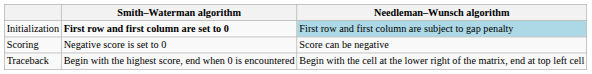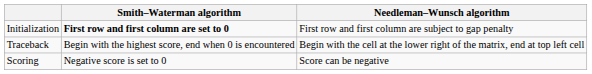 <table class="wikitable">
 <tr>
 <th></th>
 <th>Smith–Waterman algorithm</th>
 <th>Needleman–Wunsch algorithm</th>
 </tr>
 <tr>
 <td>Initialization</td>
 <td><strong>First row and first column are set to 0</strong></td>
-<td style="background: lightblue;">First row and first column are subject to gap penalty</td>
+<td>First row and first column are subject to gap penalty</td>
+</tr>
+<tr>
+<td>Traceback</td>
+<td>Begin with the highest score, end when 0 is encountered</td>
+<td>Begin with the cell at the lower right of the matrix, end at top left cell</td>
 </tr>
 <tr>
 <td>Scoring</td>
 <td>Negative score is set to 0</td>
 <td>Score can be negative</td>
 </tr>
-<tr>
-<td>Traceback</td>
-<td>Begin with the highest score, end when 0 is encountered</td>
-<td>Begin with the cell at the lower right of the matrix, end at top left cell</td>
-</tr>
 </table>
